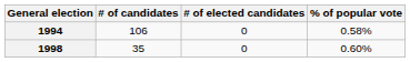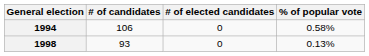 <table class="wikitable" style="text-align:center">
 <tr>
 <th>General election</th>
 <th># of candidates</th>
 <th># of elected candidates</th>
 <th>% of popular vote</th>
 </tr>
 <tr>
 <th>1994</th>
 <td>106</td>
 <td>0</td>
 <td>0.58%</td>
 </tr>
 <tr>
 <th>1998</th>
-<td>35</td>
+<td>93</td>
 <td>0</td>
-<td>0.60%</td>
+<td>0.13%</td>
 </tr>
 </table>
